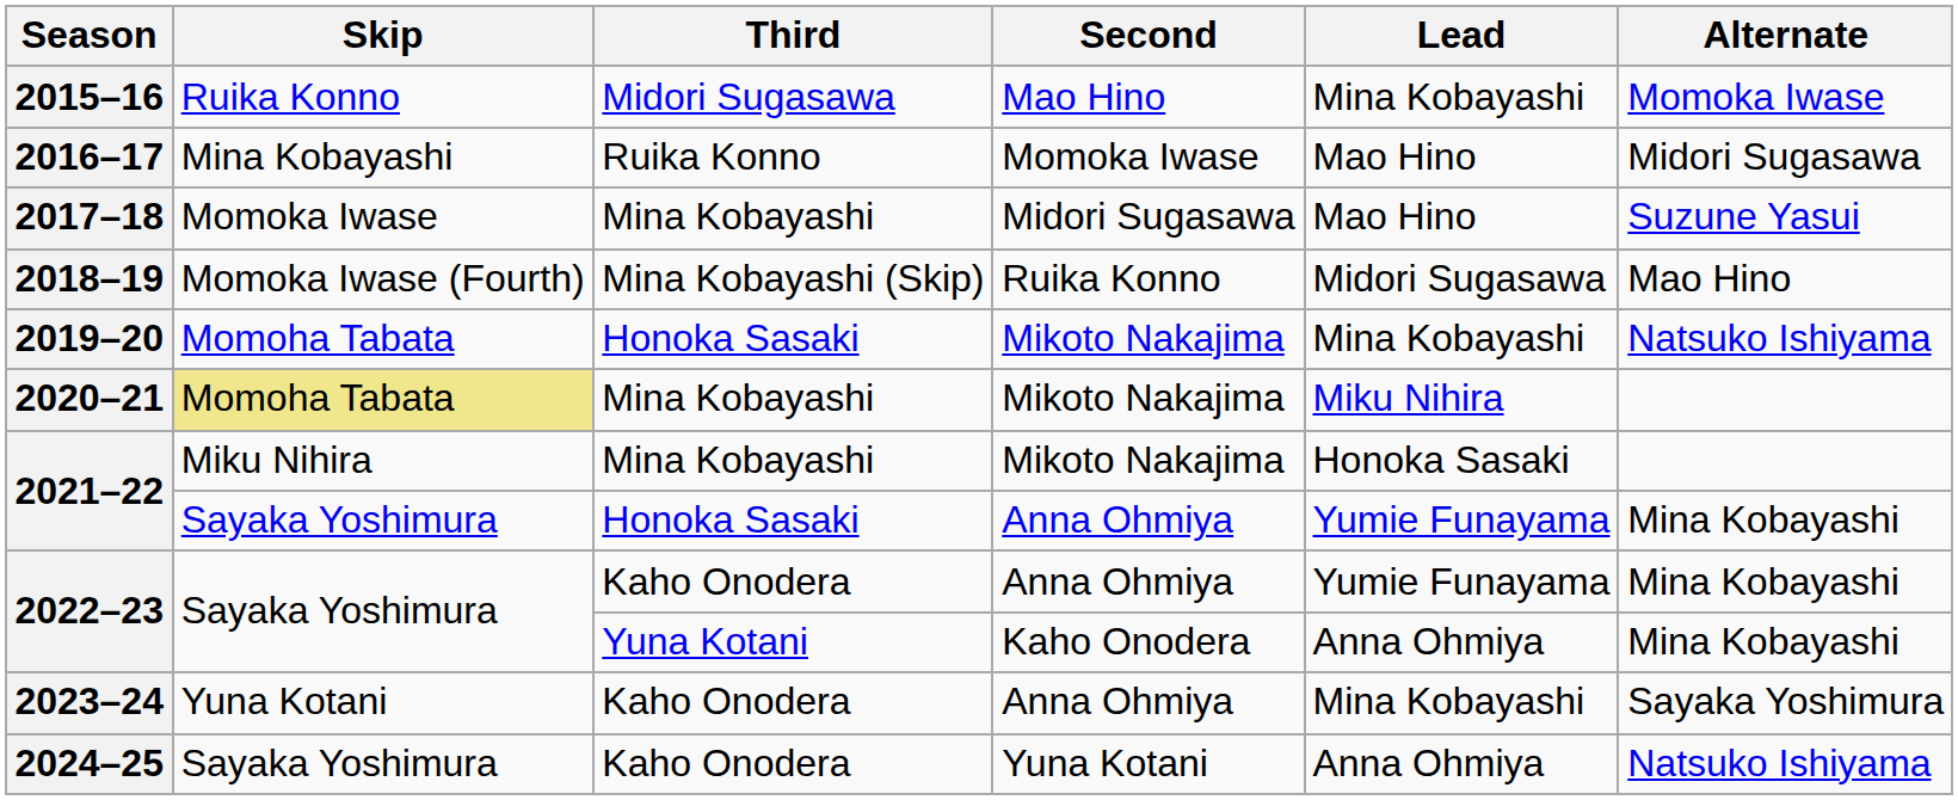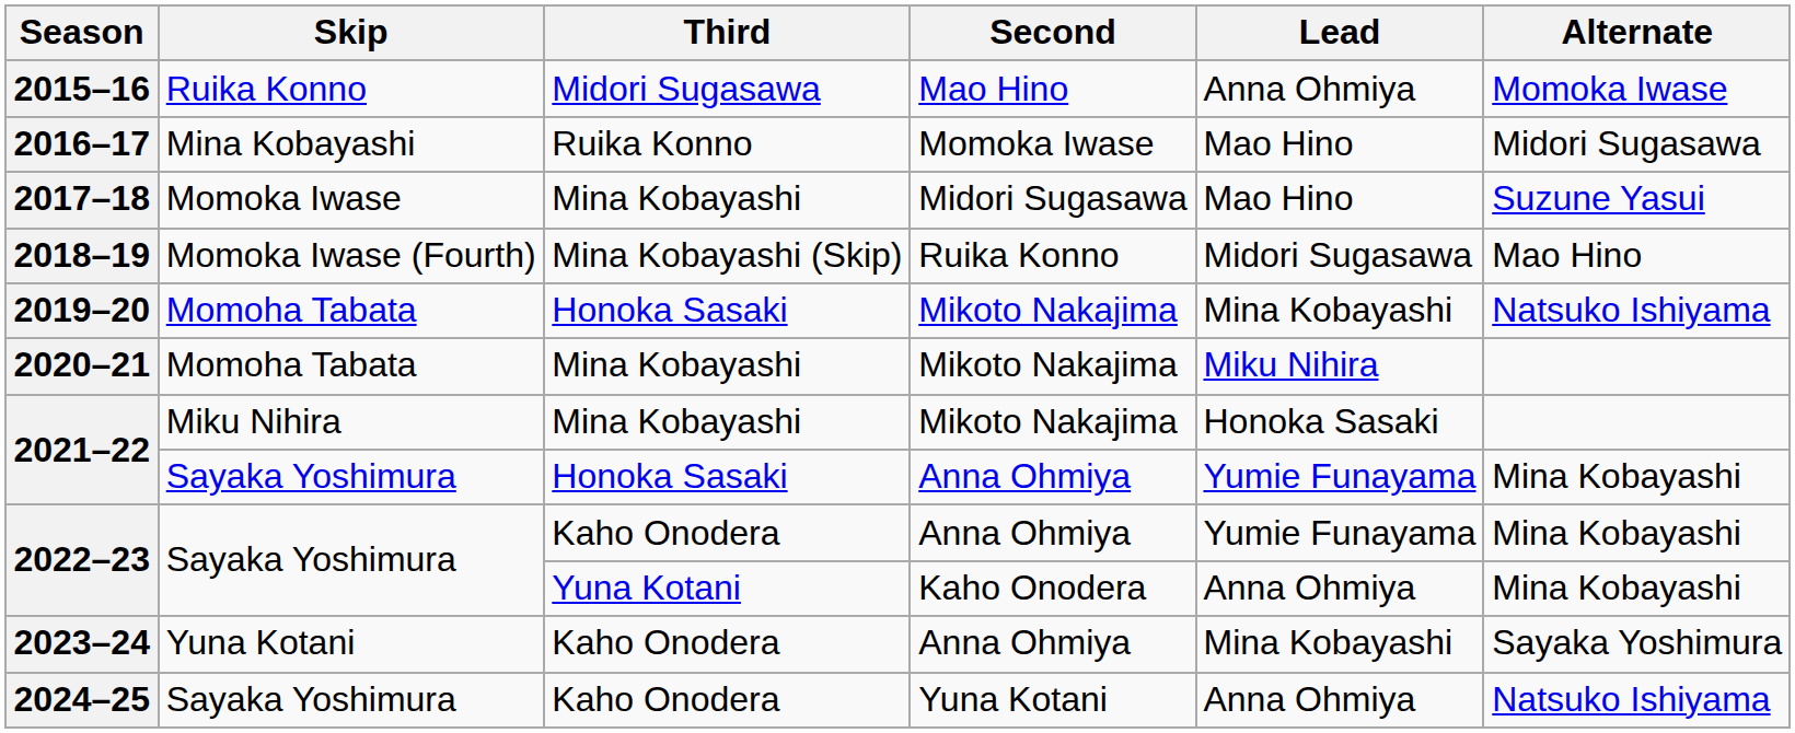 <table class="wikitable">
 <tr>
 <th scope="col">Season</th>
 <th scope="col">Skip</th>
 <th scope="col">Third</th>
 <th scope="col">Second</th>
 <th scope="col">Lead</th>
 <th scope="col">Alternate</th>
 </tr>
 <tr>
 <th scope="row">2015–16</th>
 <td><a href='#'>Ruika Konno</a></td>
 <td><a href='#'>Midori Sugasawa</a></td>
 <td><a href='#'>Mao Hino</a></td>
-<td>Mina Kobayashi</td>
+<td>Anna Ohmiya</td>
 <td><a href='#'>Momoka Iwase</a></td>
 </tr>
 <tr>
 <th scope="row">2016–17</th>
 <td>Mina Kobayashi</td>
 <td>Ruika Konno</td>
 <td>Momoka Iwase</td>
 <td>Mao Hino</td>
 <td>Midori Sugasawa</td>
 </tr>
 <tr>
 <th scope="row">2017–18</th>
 <td>Momoka Iwase</td>
 <td>Mina Kobayashi</td>
 <td>Midori Sugasawa</td>
 <td>Mao Hino</td>
 <td><a href='#'>Suzune Yasui</a></td>
 </tr>
 <tr>
 <th scope="row">2018–19</th>
 <td>Momoka Iwase (Fourth)</td>
 <td>Mina Kobayashi (Skip)</td>
 <td>Ruika Konno</td>
 <td>Midori Sugasawa</td>
 <td>Mao Hino</td>
 </tr>
 <tr>
 <th scope="row">2019–20</th>
 <td><a href='#'>Momoha Tabata</a></td>
 <td><a href='#'>Honoka Sasaki</a></td>
 <td><a href='#'>Mikoto Nakajima</a></td>
 <td>Mina Kobayashi</td>
 <td><a href='#'>Natsuko Ishiyama</a></td>
 </tr>
 <tr>
 <th scope="row">2020–21</th>
-<td style="background: khaki;">Momoha Tabata</td>
+<td>Momoha Tabata</td>
 <td>Mina Kobayashi</td>
 <td>Mikoto Nakajima</td>
 <td><a href='#'>Miku Nihira</a></td>
 <td></td>
 </tr>
 <tr>
 <th scope="row" rowspan=2>2021–22</th>
 <td>Miku Nihira</td>
 <td>Mina Kobayashi</td>
 <td>Mikoto Nakajima</td>
 <td>Honoka Sasaki</td>
 <td></td>
 </tr>
 <tr>
 <td><a href='#'>Sayaka Yoshimura</a></td>
 <td><a href='#'>Honoka Sasaki</a></td>
 <td><a href='#'>Anna Ohmiya</a></td>
 <td><a href='#'>Yumie Funayama</a></td>
 <td>Mina Kobayashi</td>
 </tr>
 <tr>
 <th scope="row" rowspan=2>2022–23</th>
 <td rowspan=2>Sayaka Yoshimura</td>
 <td>Kaho Onodera</td>
 <td>Anna Ohmiya</td>
 <td>Yumie Funayama</td>
 <td>Mina Kobayashi</td>
 </tr>
 <tr>
 <td><a href='#'>Yuna Kotani</a></td>
 <td>Kaho Onodera</td>
 <td>Anna Ohmiya</td>
 <td>Mina Kobayashi</td>
 </tr>
 <tr>
 <th scope="row">2023–24</th>
 <td>Yuna Kotani</td>
 <td>Kaho Onodera</td>
 <td>Anna Ohmiya</td>
 <td>Mina Kobayashi</td>
 <td>Sayaka Yoshimura</td>
 </tr>
 <tr>
 <th scope="row">2024–25</th>
 <td>Sayaka Yoshimura</td>
 <td>Kaho Onodera</td>
 <td>Yuna Kotani</td>
 <td>Anna Ohmiya</td>
 <td><a href='#'>Natsuko Ishiyama</a></td>
 </tr>
 </table>
